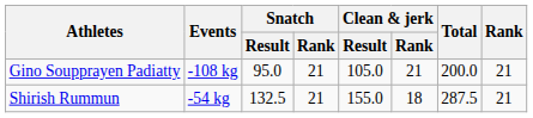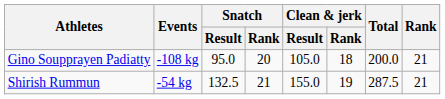 <table class=wikitable style=font-size:90%>
 <tr>
 <th rowspan=2>Athletes</th>
 <th rowspan=2>Events</th>
 <th colspan=2>Snatch</th>
 <th colspan=2>Clean & jerk</th>
 <th rowspan=2>Total</th>
 <th rowspan=2>Rank</th>
 </tr>
 <tr>
 <th>Result</th>
 <th>Rank</th>
 <th>Result</th>
 <th>Rank</th>
 </tr>
 <tr>
 <td><a href='#'>Gino Soupprayen Padiatty</a></td>
 <td><a href='#'>-108 kg</a></td>
 <td align=center>95.0</td>
-<td align=center>21</td>
+<td align=center>20</td>
 <td align=center>105.0</td>
-<td align=center>21</td>
+<td align=center>18</td>
 <td align=center>200.0</td>
 <td align=center>21</td>
 </tr>
 <tr>
 <td><a href='#'>Shirish Rummun</a></td>
 <td><a href='#'>-54 kg</a></td>
 <td align=center>132.5</td>
 <td align=center>21</td>
 <td align=center>155.0</td>
-<td align=center>18</td>
+<td align=center>19</td>
 <td align=center>287.5</td>
 <td align=center>21</td>
 </tr>
 </table>
